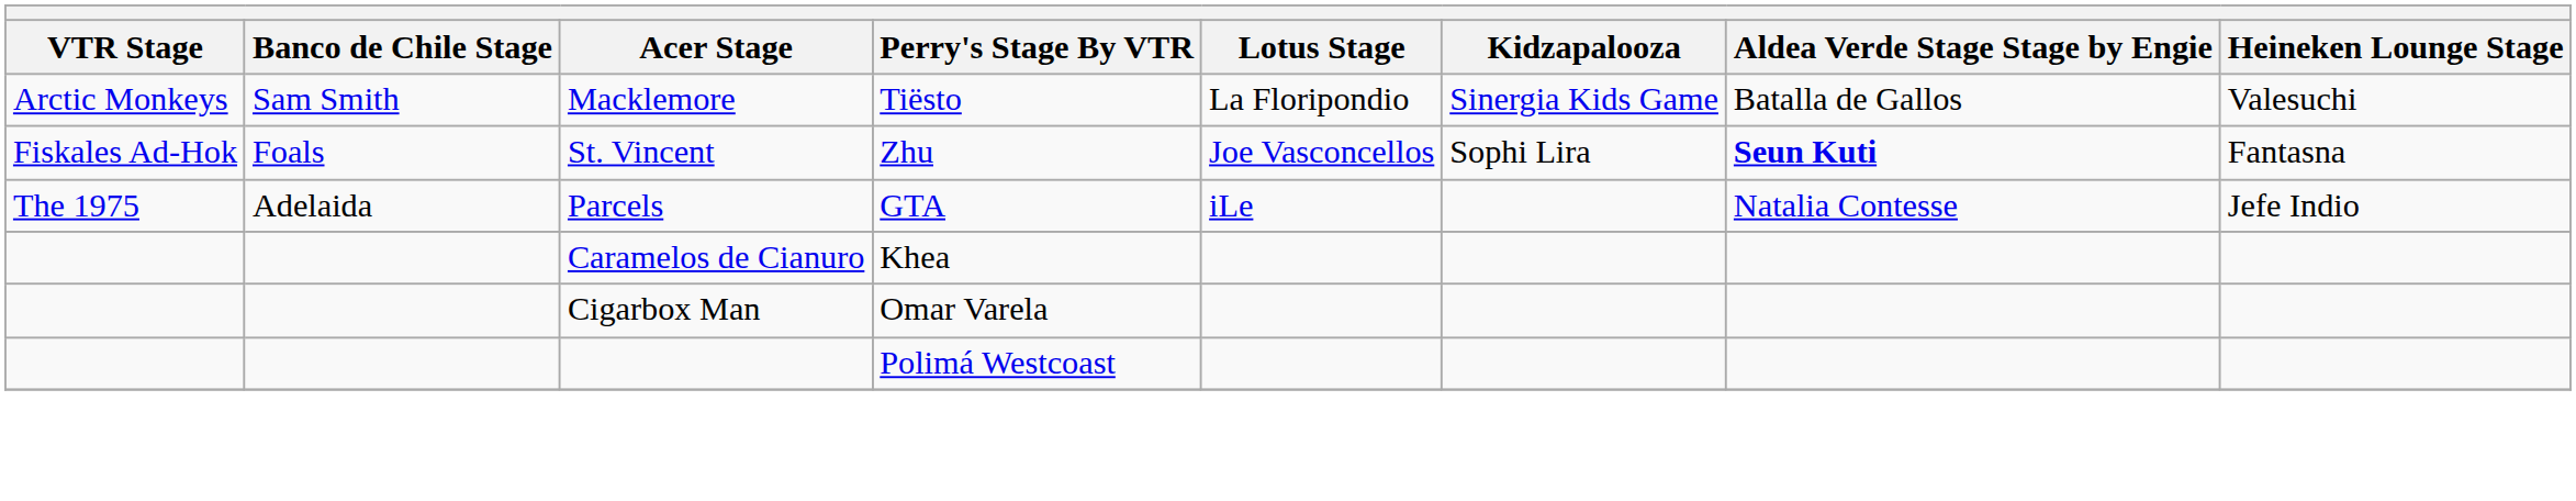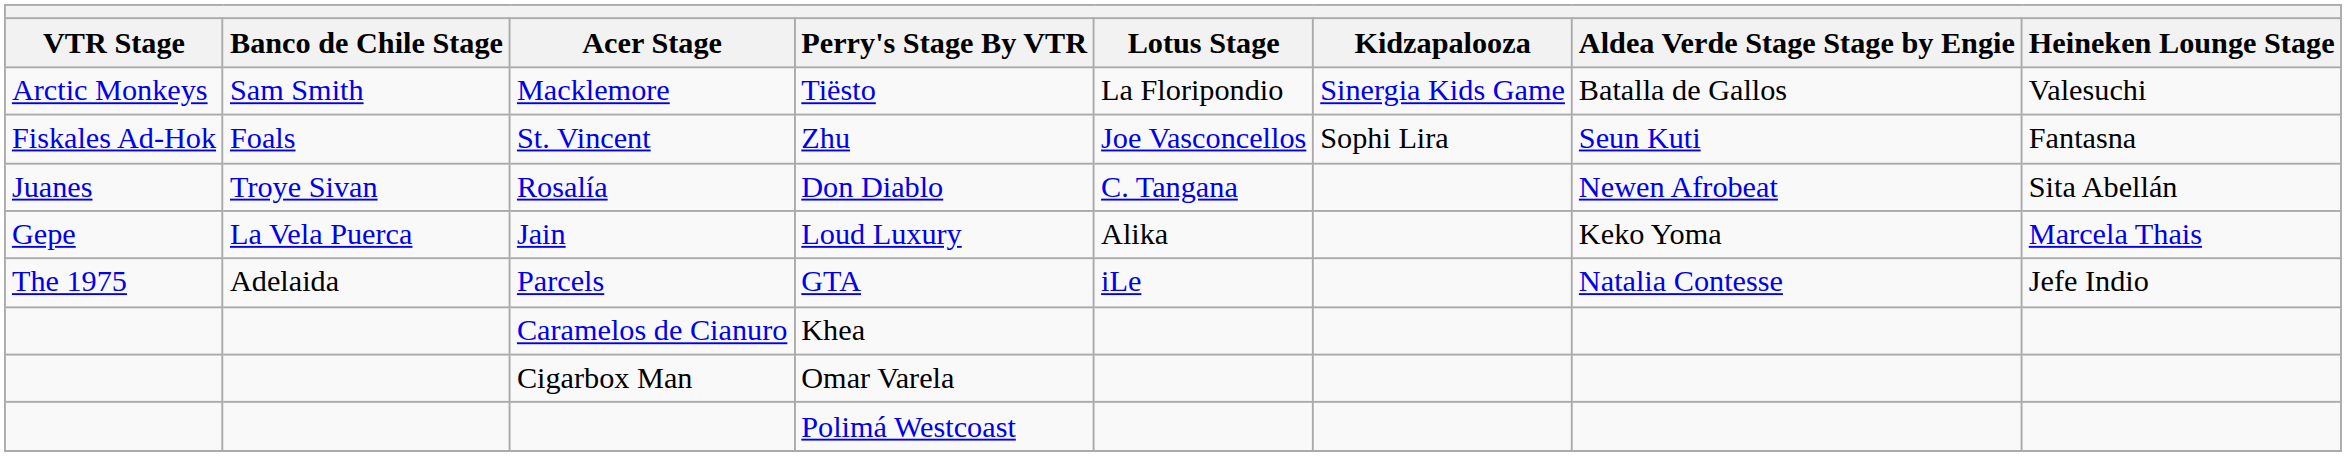 <table class="wikitable">
 <tr>
 <th colspan="8"></th>
 </tr>
 <tr>
 <th>VTR Stage</th>
 <th>Banco de Chile Stage</th>
 <th>Acer Stage</th>
 <th>Perry's Stage By VTR</th>
 <th>Lotus Stage</th>
 <th>Kidzapalooza</th>
 <th>Aldea Verde Stage Stage by Engie</th>
 <th>Heineken Lounge Stage</th>
 </tr>
 <tr>
 <td><a href='#'>Arctic Monkeys</a></td>
 <td><a href='#'>Sam Smith</a></td>
 <td><a href='#'>Macklemore</a></td>
 <td><a href='#'>Tiësto</a></td>
 <td>La Floripondio</td>
 <td><a href='#'>Sinergia Kids Game</a></td>
 <td>Batalla de Gallos</td>
 <td>Valesuchi</td>
 </tr>
 <tr>
 <td><a href='#'>Fiskales Ad-Hok</a></td>
 <td><a href='#'>Foals</a></td>
 <td><a href='#'>St. Vincent</a></td>
 <td><a href='#'>Zhu</a></td>
 <td><a href='#'>Joe Vasconcellos</a></td>
 <td>Sophi Lira</td>
-<td><strong><a href='#'>Seun Kuti</a></strong></td>
+<td><a href='#'>Seun Kuti</a></td>
 <td>Fantasna</td>
+</tr>
+<tr>
+<td><a href='#'>Juanes</a></td>
+<td><a href='#'>Troye Sivan</a></td>
+<td><a href='#'>Rosalía</a></td>
+<td><a href='#'>Don Diablo</a></td>
+<td><a href='#'>C. Tangana</a></td>
+<td></td>
+<td><a href='#'>Newen Afrobeat</a></td>
+<td>Sita Abellán</td>
+</tr>
+<tr>
+<td><a href='#'>Gepe</a></td>
+<td><a href='#'>La Vela Puerca</a></td>
+<td><a href='#'>Jain</a></td>
+<td><a href='#'>Loud Luxury</a></td>
+<td>Alika</td>
+<td></td>
+<td>Keko Yoma</td>
+<td><a href='#'>Marcela Thais</a></td>
 </tr>
 <tr>
 <td><a href='#'>The 1975</a></td>
 <td>Adelaida</td>
 <td><a href='#'>Parcels</a></td>
 <td><a href='#'>GTA</a></td>
 <td><a href='#'>iLe</a></td>
 <td></td>
 <td><a href='#'>Natalia Contesse</a></td>
 <td>Jefe Indio</td>
 </tr>
 <tr>
 <td></td>
 <td></td>
 <td><a href='#'>Caramelos de Cianuro</a></td>
 <td>Khea</td>
 <td></td>
 <td></td>
 <td></td>
 <td></td>
 </tr>
 <tr>
 <td></td>
 <td></td>
 <td>Cigarbox Man</td>
 <td>Omar Varela</td>
 <td></td>
 <td></td>
 <td></td>
 <td></td>
 </tr>
 <tr>
 <td></td>
 <td></td>
 <td></td>
 <td><a href='#'>Polimá Westcoast</a></td>
 <td></td>
 <td></td>
 <td></td>
 <td></td>
 </tr>
 <tr>
 </tr>
 </table>
